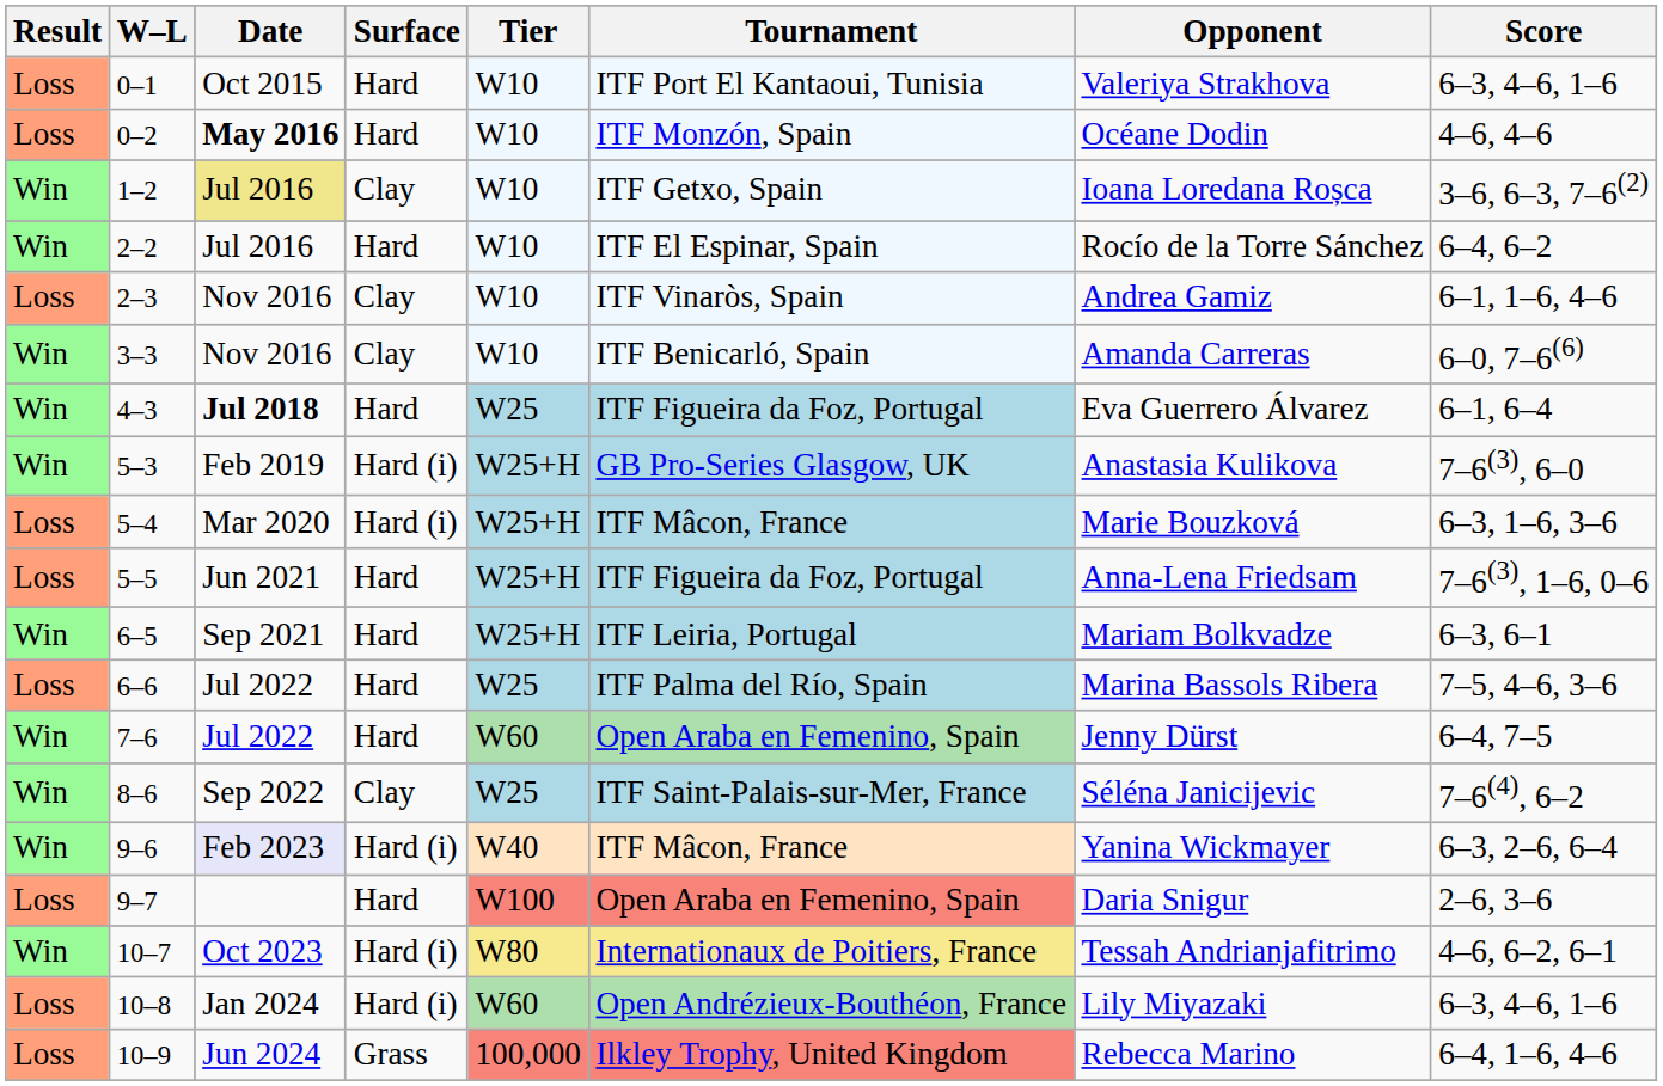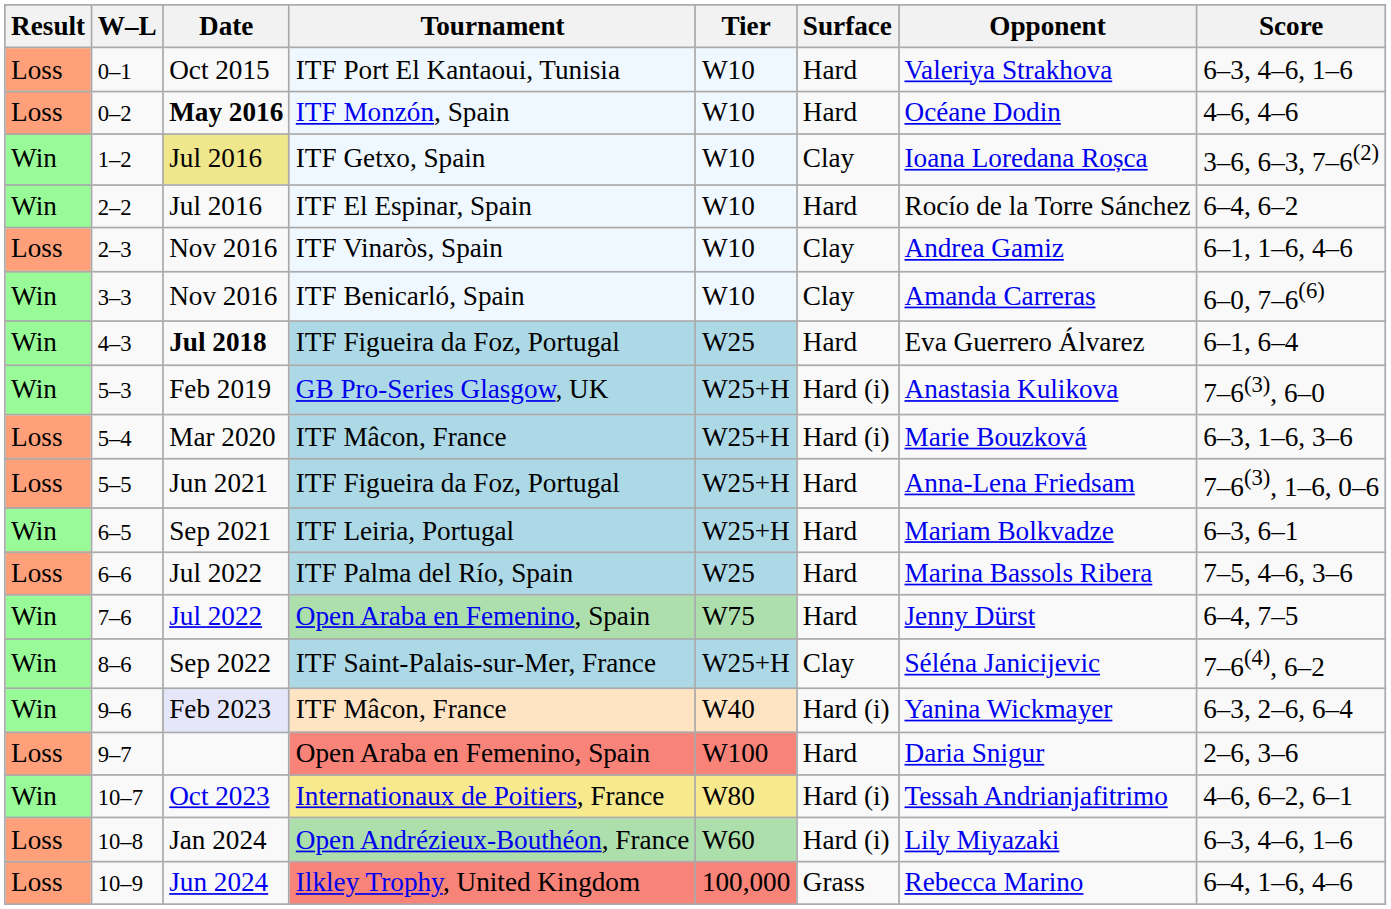 <table class="sortable wikitable">
 <tr>
 <th>Result</th>
 <th class="unsortable">W–L</th>
 <th>Date</th>
+<th>Tournament</th>
+<th>Tier</th>
 <th>Surface</th>
-<th>Tier</th>
-<th>Tournament</th>
 <th>Opponent</th>
 <th class="unsortable">Score</th>
 </tr>
 <tr>
 <td style="background:#ffa07a;">Loss</td>
 <td><small>0–1</small></td>
 <td>Oct 2015</td>
+<td style="background:#f0f8ff;">ITF Port El Kantaoui, Tunisia</td>
+<td style="background:#f0f8ff;">W10</td>
 <td>Hard</td>
-<td style="background:#f0f8ff;">W10</td>
-<td style="background:#f0f8ff;">ITF Port El Kantaoui, Tunisia</td>
 <td> <a href='#'>Valeriya Strakhova</a></td>
 <td>6–3, 4–6, 1–6</td>
 </tr>
 <tr>
 <td style="background:#ffa07a;">Loss</td>
 <td><small>0–2</small></td>
 <td><strong>May 2016</strong></td>
+<td style="background:#f0f8ff;"><a href='#'>ITF Monzón</a>, Spain</td>
+<td style="background:#f0f8ff;">W10</td>
 <td>Hard</td>
-<td style="background:#f0f8ff;">W10</td>
-<td style="background:#f0f8ff;"><a href='#'>ITF Monzón</a>, Spain</td>
 <td> <a href='#'>Océane Dodin</a></td>
 <td>4–6, 4–6</td>
 </tr>
 <tr>
 <td bgcolor="98FB98">Win</td>
 <td><small>1–2</small></td>
 <td style="background: khaki;">Jul 2016</td>
+<td style="background:#f0f8ff;">ITF Getxo, Spain</td>
+<td style="background:#f0f8ff;">W10</td>
 <td>Clay</td>
-<td style="background:#f0f8ff;">W10</td>
-<td style="background:#f0f8ff;">ITF Getxo, Spain</td>
 <td> <a href='#'>Ioana Loredana Roșca</a></td>
 <td>3–6, 6–3, 7–6<sup>(2)</sup></td>
 </tr>
 <tr>
 <td bgcolor="98FB98">Win</td>
 <td><small>2–2</small></td>
 <td>Jul 2016</td>
+<td style="background:#f0f8ff;">ITF El Espinar, Spain</td>
+<td style="background:#f0f8ff;">W10</td>
 <td>Hard</td>
-<td style="background:#f0f8ff;">W10</td>
-<td style="background:#f0f8ff;">ITF El Espinar, Spain</td>
 <td> Rocío de la Torre Sánchez</td>
 <td>6–4, 6–2</td>
 </tr>
 <tr>
 <td style="background:#ffa07a;">Loss</td>
 <td><small>2–3</small></td>
 <td>Nov 2016</td>
+<td style="background:#f0f8ff;">ITF Vinaròs, Spain</td>
+<td style="background:#f0f8ff;">W10</td>
 <td>Clay</td>
-<td style="background:#f0f8ff;">W10</td>
-<td style="background:#f0f8ff;">ITF Vinaròs, Spain</td>
 <td> <a href='#'>Andrea Gamiz</a></td>
 <td>6–1, 1–6, 4–6</td>
 </tr>
 <tr>
 <td bgcolor="98FB98">Win</td>
 <td><small>3–3</small></td>
 <td>Nov 2016</td>
+<td style="background:#f0f8ff;">ITF Benicarló, Spain</td>
+<td style="background:#f0f8ff;">W10</td>
 <td>Clay</td>
-<td style="background:#f0f8ff;">W10</td>
-<td style="background:#f0f8ff;">ITF Benicarló, Spain</td>
 <td> <a href='#'>Amanda Carreras</a></td>
 <td>6–0, 7–6<sup>(6)</sup></td>
 </tr>
 <tr>
 <td bgcolor="98FB98">Win</td>
 <td><small>4–3</small></td>
 <td><strong>Jul 2018</strong></td>
+<td style="background:lightblue;">ITF Figueira da Foz, Portugal</td>
+<td style="background:lightblue;">W25</td>
 <td>Hard</td>
-<td style="background:lightblue;">W25</td>
-<td style="background:lightblue;">ITF Figueira da Foz, Portugal</td>
 <td> Eva Guerrero Álvarez</td>
 <td>6–1, 6–4</td>
 </tr>
 <tr>
 <td bgcolor="98FB98">Win</td>
 <td><small>5–3</small></td>
 <td>Feb 2019</td>
+<td style="background:lightblue;"><a href='#'>GB Pro-Series Glasgow</a>, UK</td>
+<td style="background:lightblue;">W25+H</td>
 <td>Hard (i)</td>
-<td style="background:lightblue;">W25+H</td>
-<td style="background:lightblue;"><a href='#'>GB Pro-Series Glasgow</a>, UK</td>
 <td> <a href='#'>Anastasia Kulikova</a></td>
 <td>7–6<sup>(3)</sup>, 6–0</td>
 </tr>
 <tr>
 <td style="background:#ffa07a;">Loss</td>
 <td><small>5–4</small></td>
 <td>Mar 2020</td>
+<td style="background:lightblue;">ITF Mâcon, France</td>
+<td style="background:lightblue;">W25+H</td>
 <td>Hard (i)</td>
-<td style="background:lightblue;">W25+H</td>
-<td style="background:lightblue;">ITF Mâcon, France</td>
 <td> <a href='#'>Marie Bouzková</a></td>
 <td>6–3, 1–6, 3–6</td>
 </tr>
 <tr>
 <td style="background:#ffa07a;">Loss</td>
 <td><small>5–5</small></td>
 <td>Jun 2021</td>
+<td style="background:lightblue;">ITF Figueira da Foz, Portugal</td>
+<td style="background:lightblue;">W25+H</td>
 <td>Hard</td>
-<td style="background:lightblue;">W25+H</td>
-<td style="background:lightblue;">ITF Figueira da Foz, Portugal</td>
 <td> <a href='#'>Anna-Lena Friedsam</a></td>
 <td>7–6<sup>(3)</sup>, 1–6, 0–6</td>
 </tr>
 <tr>
 <td bgcolor="98FB98">Win</td>
 <td><small>6–5</small></td>
 <td>Sep 2021</td>
+<td style="background:lightblue;">ITF Leiria, Portugal</td>
+<td style="background:lightblue;">W25+H</td>
 <td>Hard</td>
-<td style="background:lightblue;">W25+H</td>
-<td style="background:lightblue;">ITF Leiria, Portugal</td>
 <td> <a href='#'>Mariam Bolkvadze</a></td>
 <td>6–3, 6–1</td>
 </tr>
 <tr>
 <td style="background:#ffa07a;">Loss</td>
 <td><small>6–6</small></td>
 <td>Jul 2022</td>
+<td style="background:lightblue;">ITF Palma del Río, Spain</td>
+<td style="background:lightblue;">W25</td>
 <td>Hard</td>
-<td style="background:lightblue;">W25</td>
-<td style="background:lightblue;">ITF Palma del Río, Spain</td>
 <td> <a href='#'>Marina Bassols Ribera</a></td>
 <td>7–5, 4–6, 3–6</td>
 </tr>
 <tr>
 <td bgcolor="98FB98">Win</td>
 <td><small>7–6</small></td>
 <td><a href='#'>Jul 2022</a></td>
+<td style="background:#addfad;"><a href='#'>Open Araba en Femenino</a>, Spain</td>
+<td style="background:#addfad;">W75</td>
 <td>Hard</td>
-<td style="background:#addfad;">W60</td>
-<td style="background:#addfad;"><a href='#'>Open Araba en Femenino</a>, Spain</td>
 <td> <a href='#'>Jenny Dürst</a></td>
 <td>6–4, 7–5</td>
 </tr>
 <tr>
 <td bgcolor="98FB98">Win</td>
 <td><small>8–6</small></td>
 <td>Sep 2022</td>
+<td style="background:lightblue">ITF Saint-Palais-sur-Mer, France</td>
+<td style="background:lightblue;">W25+H</td>
 <td>Clay</td>
-<td style="background:lightblue">W25</td>
-<td style="background:lightblue">ITF Saint-Palais-sur-Mer, France</td>
 <td> <a href='#'>Séléna Janicijevic</a></td>
 <td>7–6<sup>(4)</sup>, 6–2</td>
 </tr>
 <tr>
 <td bgcolor="98FB98">Win</td>
 <td><small>9–6</small></td>
 <td style="background: lavender;">Feb 2023</td>
+<td style="background:#ffe4c4;">ITF Mâcon, France</td>
+<td style="background:#ffe4c4;">W40</td>
 <td>Hard (i)</td>
-<td style="background:#ffe4c4;">W40</td>
-<td style="background:#ffe4c4;">ITF Mâcon, France</td>
 <td> <a href='#'>Yanina Wickmayer</a></td>
 <td>6–3, 2–6, 6–4</td>
 </tr>
 <tr>
 <td style="background:#ffa07a;">Loss</td>
 <td><small>9–7</small></td>
 <td><a href='#'></a></td>
+<td style="background:#f88379;">Open Araba en Femenino, Spain</td>
+<td style="background:#f88379;">W100</td>
 <td>Hard</td>
-<td style="background:#f88379;">W100</td>
-<td style="background:#f88379;">Open Araba en Femenino, Spain</td>
 <td> <a href='#'>Daria Snigur</a></td>
 <td>2–6, 3–6</td>
 </tr>
 <tr>
 <td style="background:#98FB98;">Win</td>
 <td><small>10–7</small></td>
 <td><a href='#'>Oct 2023</a></td>
+<td style="background:#f7e98e;"><a href='#'>Internationaux de Poitiers</a>, France</td>
+<td style="background:#f7e98e;">W80</td>
 <td>Hard (i)</td>
-<td style="background:#f7e98e;">W80</td>
-<td style="background:#f7e98e;"><a href='#'>Internationaux de Poitiers</a>, France</td>
 <td> <a href='#'>Tessah Andrianjafitrimo</a></td>
 <td>4–6, 6–2, 6–1</td>
 </tr>
 <tr>
 <td style="background:#ffa07a;">Loss</td>
 <td><small>10–8</small></td>
 <td>Jan 2024</td>
+<td style="background:#addfad;"><a href='#'>Open Andrézieux-Bouthéon</a>, France</td>
+<td style="background:#addfad;">W60</td>
 <td>Hard (i)</td>
-<td style="background:#addfad;">W60</td>
-<td style="background:#addfad;"><a href='#'>Open Andrézieux-Bouthéon</a>, France</td>
 <td> <a href='#'>Lily Miyazaki</a></td>
 <td>6–3, 4–6, 1–6</td>
 </tr>
 <tr>
 <td style="background:#ffa07a;">Loss</td>
 <td><small>10–9</small></td>
 <td><a href='#'>Jun 2024</a></td>
+<td bgcolor=f88379><a href='#'>Ilkley Trophy</a>, United Kingdom</td>
+<td bgcolor=f88379>100,000</td>
 <td>Grass</td>
-<td bgcolor=f88379>100,000</td>
-<td bgcolor=f88379><a href='#'>Ilkley Trophy</a>, United Kingdom</td>
 <td> <a href='#'>Rebecca Marino</a></td>
 <td>6–4, 1–6, 4–6</td>
 </tr>
 </table>
